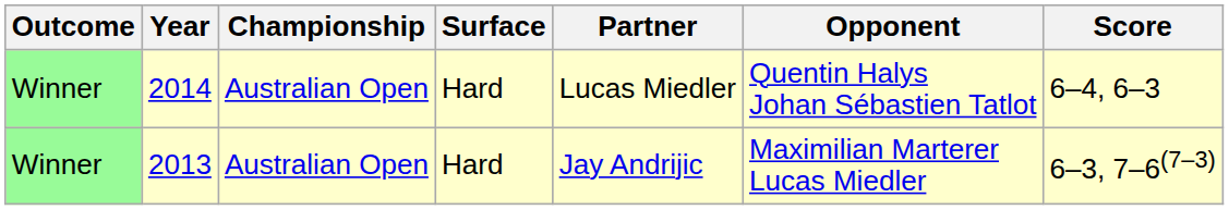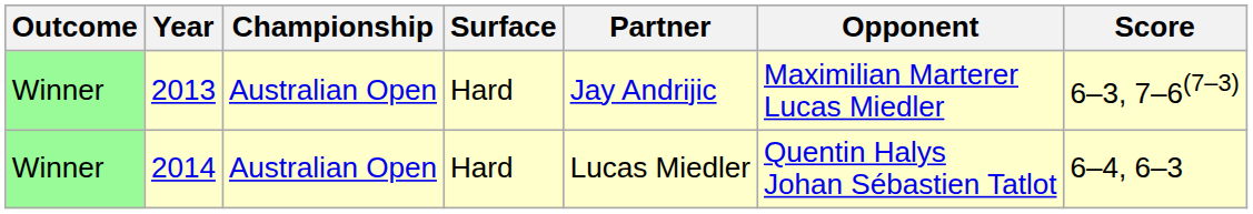 <table class="sortable wikitable">
 <tr>
 <th>Outcome</th>
 <th>Year</th>
 <th>Championship</th>
 <th>Surface</th>
 <th>Partner</th>
 <th>Opponent</th>
 <th>Score</th>
 </tr>
 <tr style="background:#ffc;">
 <td style="background:#98fb98;">Winner</td>
+<td><a href='#'>2013</a></td>
+<td><a href='#'>Australian Open</a></td>
+<td>Hard</td>
+<td> <a href='#'>Jay Andrijic</a></td>
+<td> <a href='#'>Maximilian Marterer</a><br> <a href='#'>Lucas Miedler</a></td>
+<td>6–3, 7–6<sup>(7–3)</sup></td>
+</tr>
+<tr style="background:#ffc;">
+<td style="background:#98fb98;">Winner</td>
 <td><a href='#'>2014</a></td>
 <td><a href='#'>Australian Open</a></td>
 <td>Hard</td>
 <td> Lucas Miedler</td>
 <td> <a href='#'>Quentin Halys</a><br> <a href='#'>Johan Sébastien Tatlot</a></td>
 <td>6–4, 6–3</td>
 </tr>
-<tr style="background:#ffc;">
-<td style="background:#98fb98;">Winner</td>
-<td><a href='#'>2013</a></td>
-<td><a href='#'>Australian Open</a></td>
-<td>Hard</td>
-<td> <a href='#'>Jay Andrijic</a></td>
-<td> <a href='#'>Maximilian Marterer</a><br> <a href='#'>Lucas Miedler</a></td>
-<td>6–3, 7–6<sup>(7–3)</sup></td>
-</tr>
 </table>
